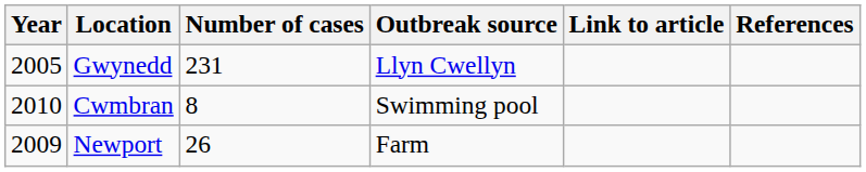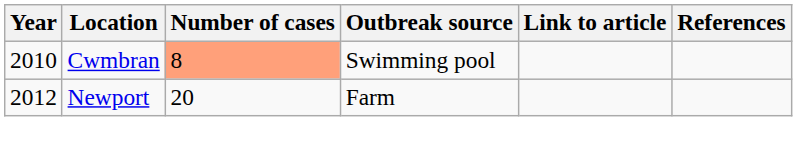 <table class="wikitable sortable">
 <tr>
 <th>Year</th>
 <th>Location</th>
 <th>Number of cases</th>
 <th>Outbreak source</th>
 <th>Link to article</th>
 <th>References</th>
 </tr>
 <tr>
-<td>2005</td>
-<td><a href='#'>Gwynedd</a></td>
-<td>231</td>
-<td><a href='#'>Llyn Cwellyn</a></td>
-<td></td>
-<td></td>
-</tr>
-<tr>
 <td>2010</td>
 <td><a href='#'>Cwmbran</a></td>
-<td>8</td>
+<td style="background: lightsalmon;">8</td>
 <td>Swimming pool</td>
 <td></td>
 <td></td>
 </tr>
 <tr>
-<td>2009</td>
+<td>2012</td>
 <td><a href='#'>Newport</a></td>
-<td>26</td>
+<td>20</td>
 <td>Farm</td>
 <td></td>
 <td></td>
 </tr>
 </table>
